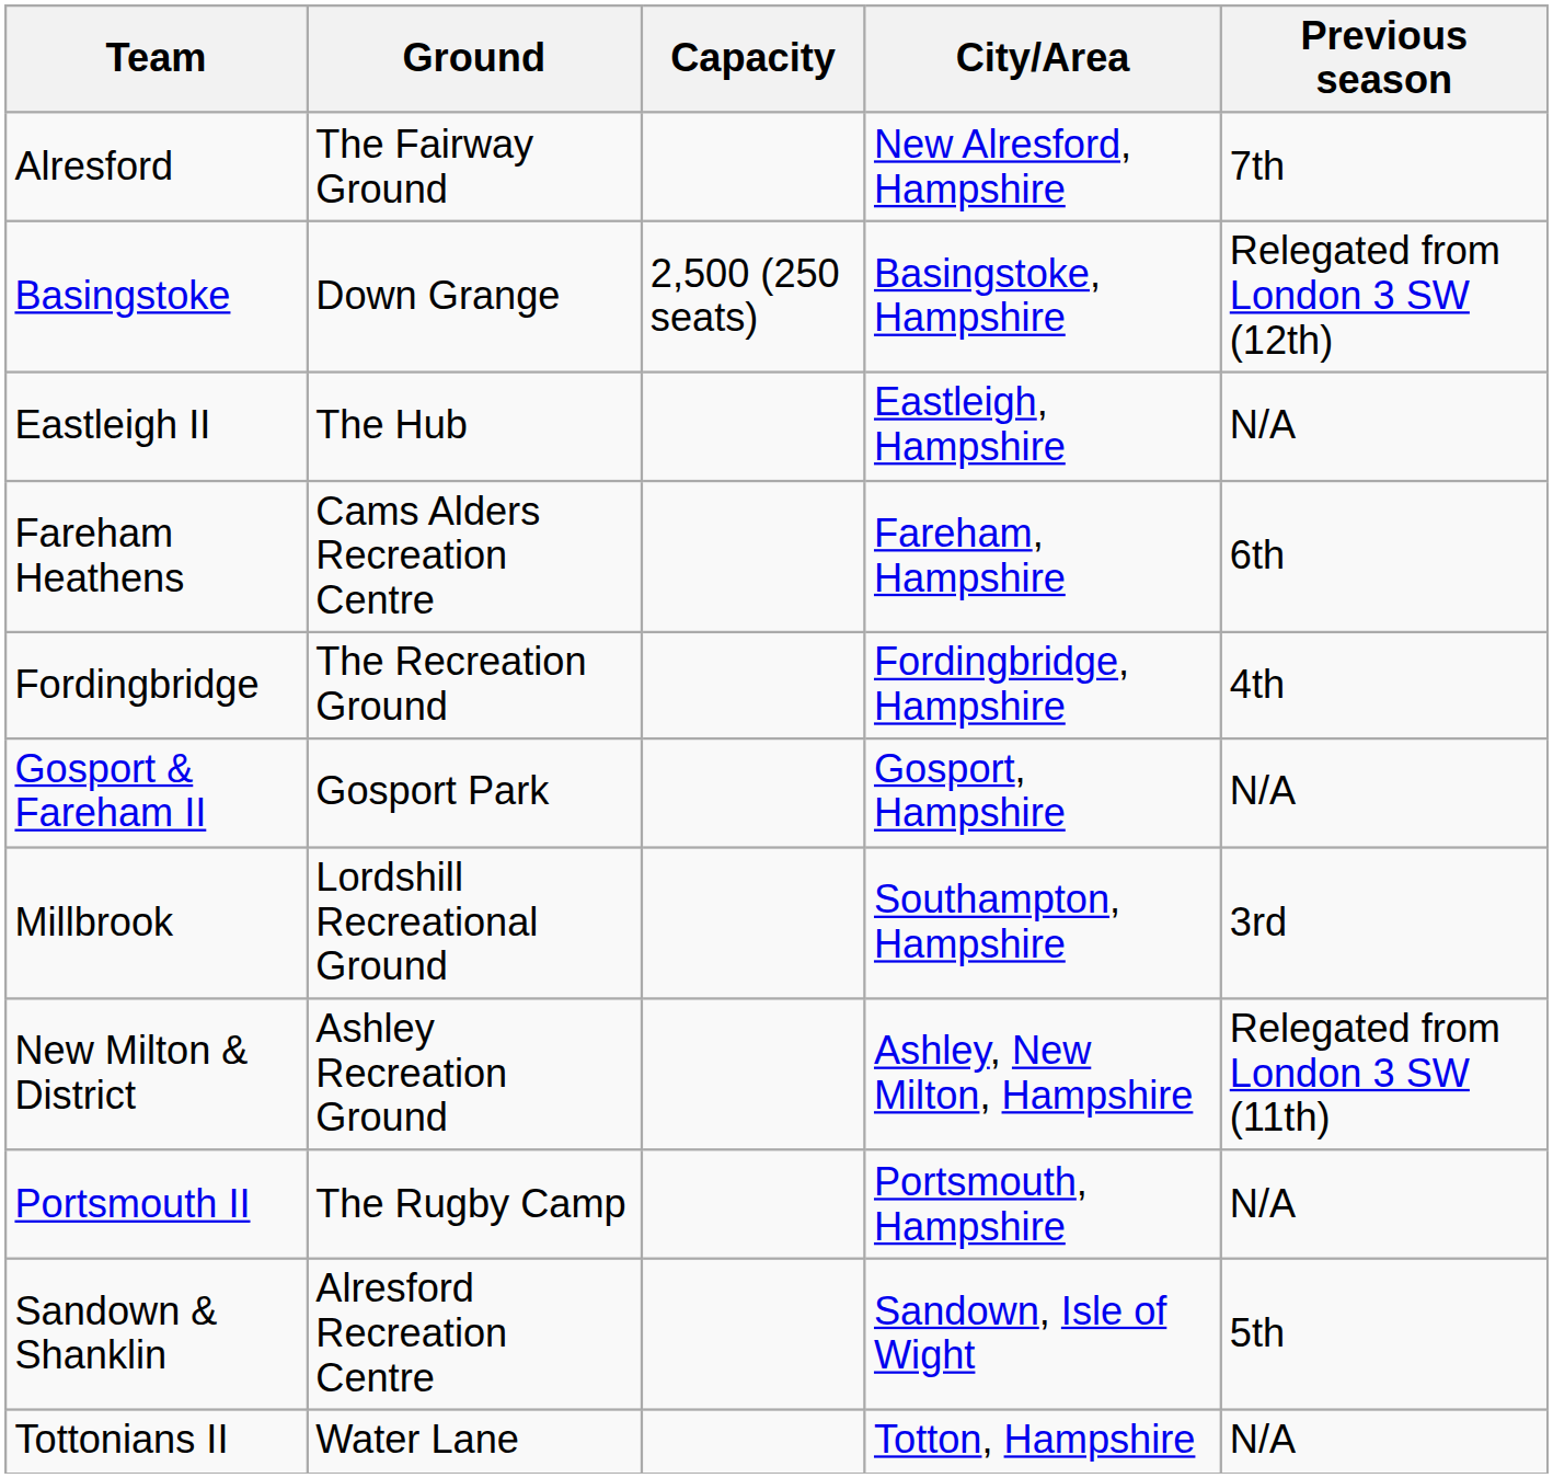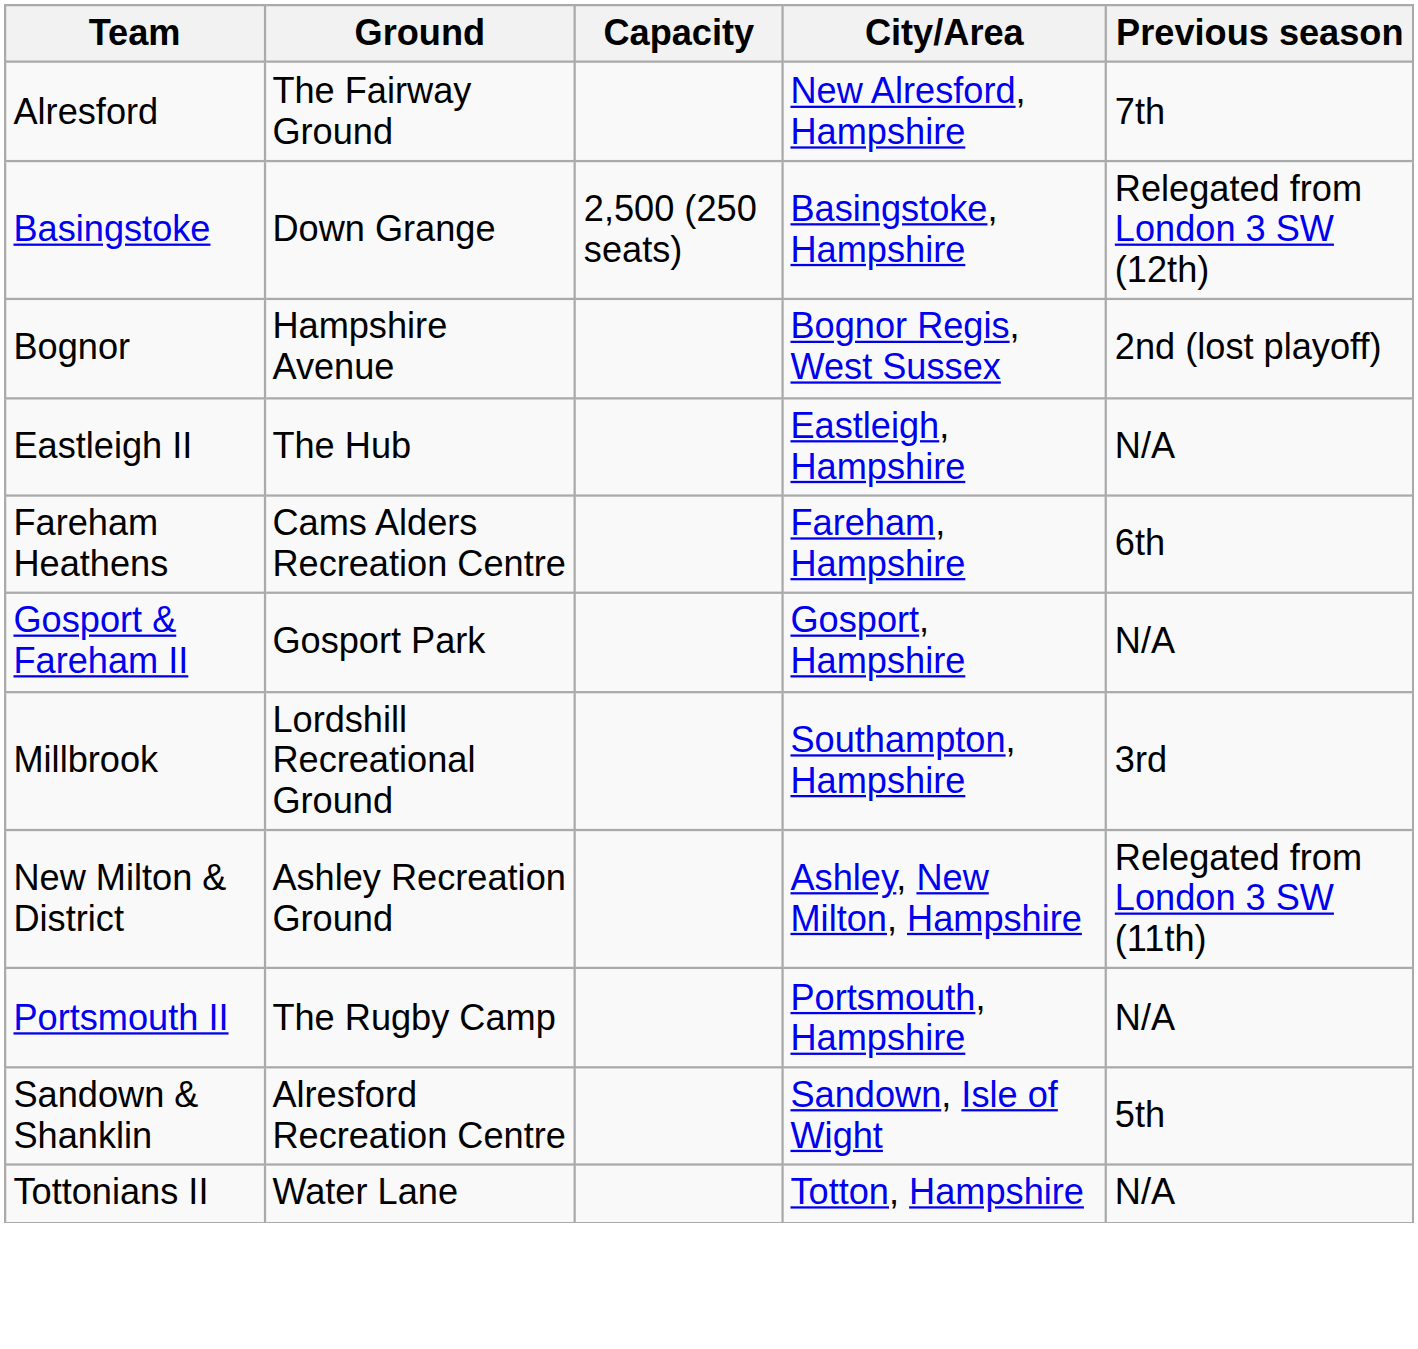 <table class="wikitable sortable" width=100%>
 <tr>
 <th>Team</th>
 <th>Ground</th>
 <th>Capacity</th>
 <th>City/Area</th>
 <th>Previous season</th>
 </tr>
 <tr>
 <td>Alresford</td>
 <td>The Fairway Ground</td>
 <td></td>
 <td><a href='#'>New Alresford</a>, <a href='#'>Hampshire</a></td>
 <td>7th</td>
 </tr>
 <tr>
 <td><a href='#'>Basingstoke</a></td>
 <td>Down Grange</td>
 <td>2,500 (250 seats)</td>
 <td><a href='#'>Basingstoke</a>, <a href='#'>Hampshire</a></td>
 <td>Relegated from <a href='#'>London 3 SW</a> (12th)</td>
 </tr>
 <tr>
+<td>Bognor</td>
+<td>Hampshire Avenue</td>
+<td></td>
+<td><a href='#'>Bognor Regis</a>, <a href='#'>West Sussex</a></td>
+<td>2nd (lost playoff)</td>
+</tr>
+<tr>
 <td>Eastleigh II</td>
 <td>The Hub</td>
 <td></td>
 <td><a href='#'>Eastleigh</a>, <a href='#'>Hampshire</a></td>
 <td>N/A</td>
 </tr>
 <tr>
 <td>Fareham Heathens</td>
 <td>Cams Alders Recreation Centre</td>
 <td></td>
 <td><a href='#'>Fareham</a>, <a href='#'>Hampshire</a></td>
 <td>6th</td>
-</tr>
-<tr>
-<td>Fordingbridge</td>
-<td>The Recreation Ground</td>
-<td></td>
-<td><a href='#'>Fordingbridge</a>, <a href='#'>Hampshire</a></td>
-<td>4th</td>
 </tr>
 <tr>
 <td><a href='#'>Gosport & Fareham II</a></td>
 <td>Gosport Park</td>
 <td></td>
 <td><a href='#'>Gosport</a>, <a href='#'>Hampshire</a></td>
 <td>N/A</td>
 </tr>
 <tr>
 <td>Millbrook</td>
 <td>Lordshill Recreational Ground</td>
 <td></td>
 <td><a href='#'>Southampton</a>, <a href='#'>Hampshire</a></td>
 <td>3rd</td>
 </tr>
 <tr>
 <td>New Milton & District</td>
 <td>Ashley Recreation Ground</td>
 <td></td>
 <td><a href='#'>Ashley</a>, <a href='#'>New Milton</a>, <a href='#'>Hampshire</a></td>
 <td>Relegated from <a href='#'>London 3 SW</a> (11th)</td>
 </tr>
 <tr>
 <td><a href='#'>Portsmouth II</a></td>
 <td>The Rugby Camp</td>
 <td></td>
 <td><a href='#'>Portsmouth</a>, <a href='#'>Hampshire</a></td>
 <td>N/A</td>
 </tr>
 <tr>
 <td>Sandown & Shanklin</td>
 <td>Alresford Recreation Centre</td>
 <td></td>
 <td><a href='#'>Sandown</a>, <a href='#'>Isle of Wight</a></td>
 <td>5th</td>
 </tr>
 <tr>
 <td>Tottonians II</td>
 <td>Water Lane</td>
 <td></td>
 <td><a href='#'>Totton</a>, <a href='#'>Hampshire</a></td>
 <td>N/A</td>
 </tr>
 <tr>
 </tr>
 </table>
